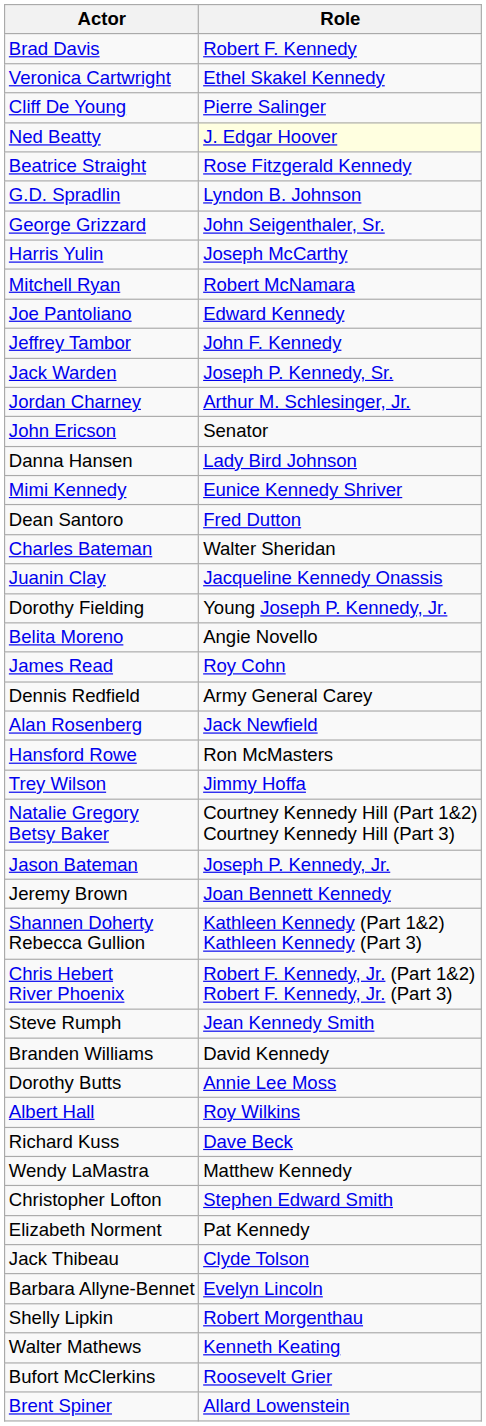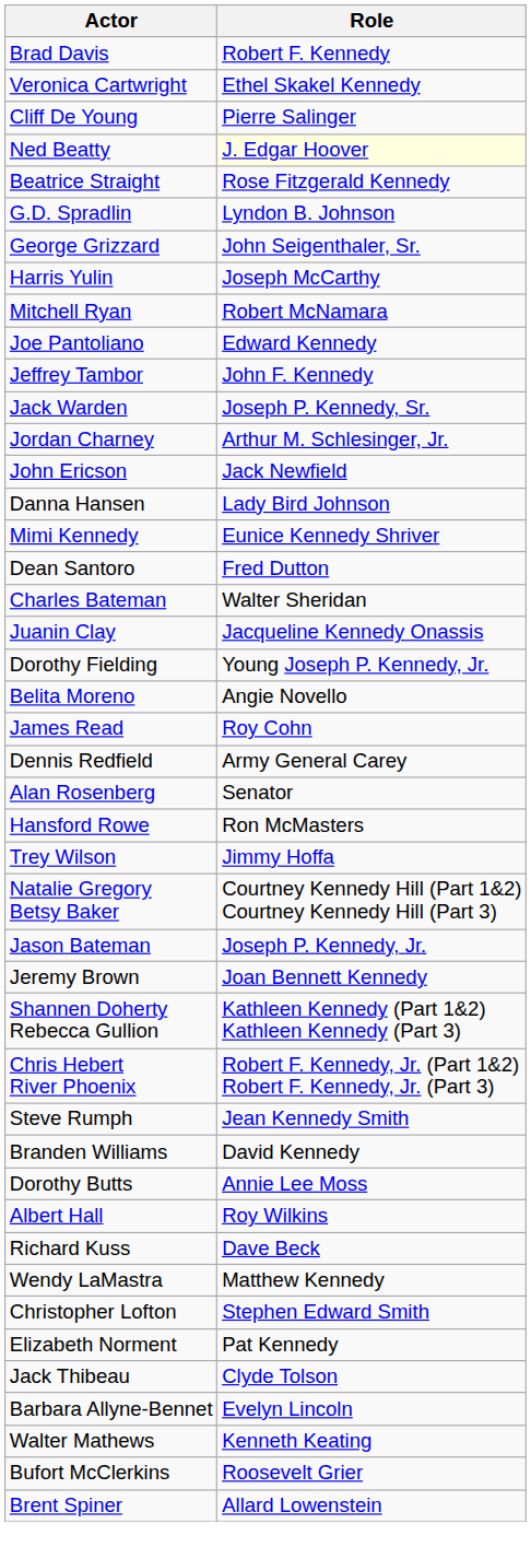 <table class="wikitable">
 <tr>
 <th>Actor</th>
 <th>Role</th>
 </tr>
 <tr>
 <td><a href='#'>Brad Davis</a></td>
 <td><a href='#'>Robert F. Kennedy</a></td>
 </tr>
 <tr>
 <td><a href='#'>Veronica Cartwright</a></td>
 <td><a href='#'>Ethel Skakel Kennedy</a></td>
 </tr>
 <tr>
 <td><a href='#'>Cliff De Young</a></td>
 <td><a href='#'>Pierre Salinger</a></td>
 </tr>
 <tr>
 <td><a href='#'>Ned Beatty</a></td>
 <td style="background: lightyellow;"><a href='#'>J. Edgar Hoover</a></td>
 </tr>
 <tr>
 <td><a href='#'>Beatrice Straight</a></td>
 <td><a href='#'>Rose Fitzgerald Kennedy</a></td>
 </tr>
 <tr>
 <td><a href='#'>G.D. Spradlin</a></td>
 <td><a href='#'>Lyndon B. Johnson</a></td>
 </tr>
 <tr>
 <td><a href='#'>George Grizzard</a></td>
 <td><a href='#'>John Seigenthaler, Sr.</a></td>
 </tr>
 <tr>
 <td><a href='#'>Harris Yulin</a></td>
 <td><a href='#'>Joseph McCarthy</a></td>
 </tr>
 <tr>
 <td><a href='#'>Mitchell Ryan</a></td>
 <td><a href='#'>Robert McNamara</a></td>
 </tr>
 <tr>
 <td><a href='#'>Joe Pantoliano</a></td>
 <td><a href='#'>Edward Kennedy</a></td>
 </tr>
 <tr>
 <td><a href='#'>Jeffrey Tambor</a></td>
 <td><a href='#'>John F. Kennedy</a></td>
 </tr>
 <tr>
 <td><a href='#'>Jack Warden</a></td>
 <td><a href='#'>Joseph P. Kennedy, Sr.</a></td>
 </tr>
 <tr>
 <td><a href='#'>Jordan Charney</a></td>
 <td><a href='#'>Arthur M. Schlesinger, Jr.</a></td>
 </tr>
 <tr>
 <td><a href='#'>John Ericson</a></td>
-<td>Senator</td>
+<td><a href='#'>Jack Newfield</a></td>
 </tr>
 <tr>
 <td>Danna Hansen</td>
 <td><a href='#'>Lady Bird Johnson</a></td>
 </tr>
 <tr>
 <td><a href='#'>Mimi Kennedy</a></td>
 <td><a href='#'>Eunice Kennedy Shriver</a></td>
 </tr>
 <tr>
 <td>Dean Santoro</td>
 <td><a href='#'>Fred Dutton</a></td>
 </tr>
 <tr>
 <td><a href='#'>Charles Bateman</a></td>
 <td>Walter Sheridan</td>
 </tr>
 <tr>
 <td><a href='#'>Juanin Clay</a></td>
 <td><a href='#'>Jacqueline Kennedy Onassis</a></td>
 </tr>
 <tr>
 <td>Dorothy Fielding</td>
 <td>Young <a href='#'>Joseph P. Kennedy, Jr.</a></td>
 </tr>
 <tr>
 <td><a href='#'>Belita Moreno</a></td>
 <td>Angie Novello</td>
 </tr>
 <tr>
 <td><a href='#'>James Read</a></td>
 <td><a href='#'>Roy Cohn</a></td>
 </tr>
 <tr>
 <td>Dennis Redfield</td>
 <td>Army General Carey</td>
 </tr>
 <tr>
 <td><a href='#'>Alan Rosenberg</a></td>
-<td><a href='#'>Jack Newfield</a></td>
+<td>Senator</td>
 </tr>
 <tr>
 <td><a href='#'>Hansford Rowe</a></td>
 <td>Ron McMasters</td>
 </tr>
 <tr>
 <td><a href='#'>Trey Wilson</a></td>
 <td><a href='#'>Jimmy Hoffa</a></td>
 </tr>
 <tr>
 <td><a href='#'>Natalie Gregory</a><br><a href='#'>Betsy Baker</a></td>
 <td>Courtney Kennedy Hill (Part 1&2)<br>Courtney Kennedy Hill (Part 3)</td>
 </tr>
 <tr>
 <td><a href='#'>Jason Bateman</a></td>
 <td><a href='#'>Joseph P. Kennedy, Jr.</a></td>
 </tr>
 <tr>
 <td>Jeremy Brown</td>
 <td><a href='#'>Joan Bennett Kennedy</a></td>
 </tr>
 <tr>
 <td><a href='#'>Shannen Doherty</a><br>Rebecca Gullion</td>
 <td><a href='#'>Kathleen Kennedy</a> (Part 1&2)<br><a href='#'>Kathleen Kennedy</a> (Part 3)</td>
 </tr>
 <tr>
 <td><a href='#'>Chris Hebert</a><br><a href='#'>River Phoenix</a></td>
 <td><a href='#'>Robert F. Kennedy, Jr.</a> (Part 1&2)<br><a href='#'>Robert F. Kennedy, Jr.</a> (Part 3)</td>
 </tr>
 <tr>
 <td>Steve Rumph</td>
 <td><a href='#'>Jean Kennedy Smith</a></td>
 </tr>
 <tr>
 <td>Branden Williams</td>
 <td>David Kennedy</td>
 </tr>
 <tr>
 <td>Dorothy Butts</td>
 <td><a href='#'>Annie Lee Moss</a></td>
 </tr>
 <tr>
 <td><a href='#'>Albert Hall</a></td>
 <td><a href='#'>Roy Wilkins</a></td>
 </tr>
 <tr>
 <td>Richard Kuss</td>
 <td><a href='#'>Dave Beck</a></td>
 </tr>
 <tr>
 <td>Wendy LaMastra</td>
 <td>Matthew Kennedy</td>
 </tr>
 <tr>
 <td>Christopher Lofton</td>
 <td><a href='#'>Stephen Edward Smith</a></td>
 </tr>
 <tr>
 <td>Elizabeth Norment</td>
 <td>Pat Kennedy</td>
 </tr>
 <tr>
 <td>Jack Thibeau</td>
 <td><a href='#'>Clyde Tolson</a></td>
 </tr>
 <tr>
 <td>Barbara Allyne-Bennet</td>
 <td><a href='#'>Evelyn Lincoln</a></td>
 </tr>
 <tr>
-<td>Shelly Lipkin</td>
-<td><a href='#'>Robert Morgenthau</a></td>
-</tr>
-<tr>
 <td>Walter Mathews</td>
 <td><a href='#'>Kenneth Keating</a></td>
 </tr>
 <tr>
 <td>Bufort McClerkins</td>
 <td><a href='#'>Roosevelt Grier</a></td>
 </tr>
 <tr>
 <td><a href='#'>Brent Spiner</a></td>
 <td><a href='#'>Allard Lowenstein</a></td>
 </tr>
 </table>
